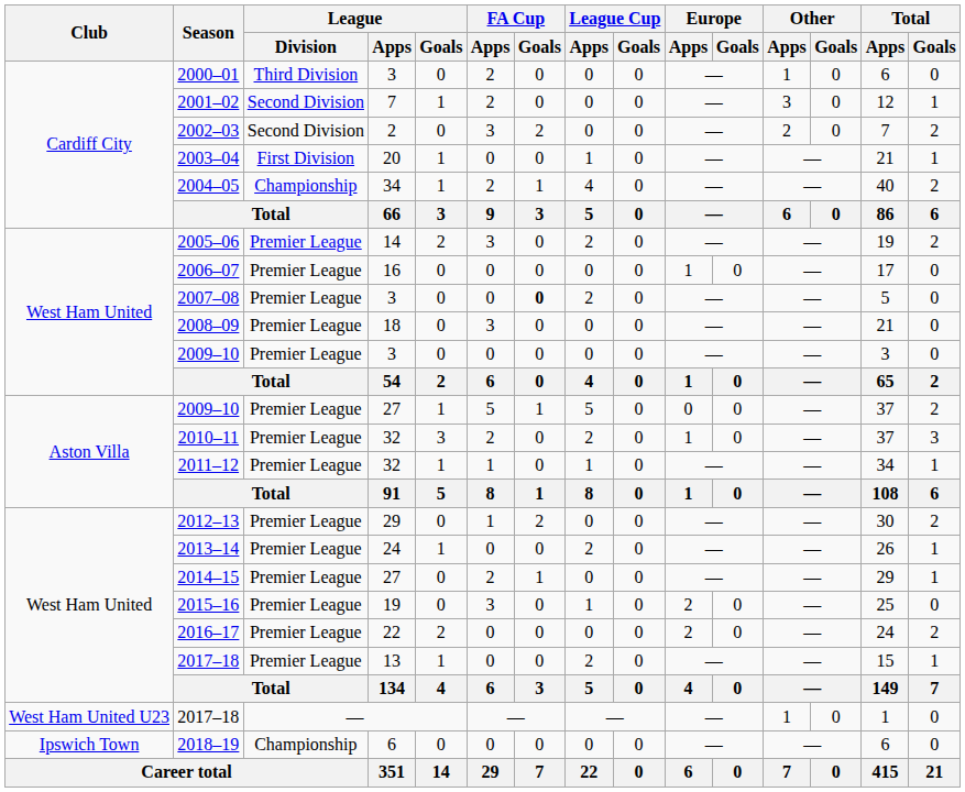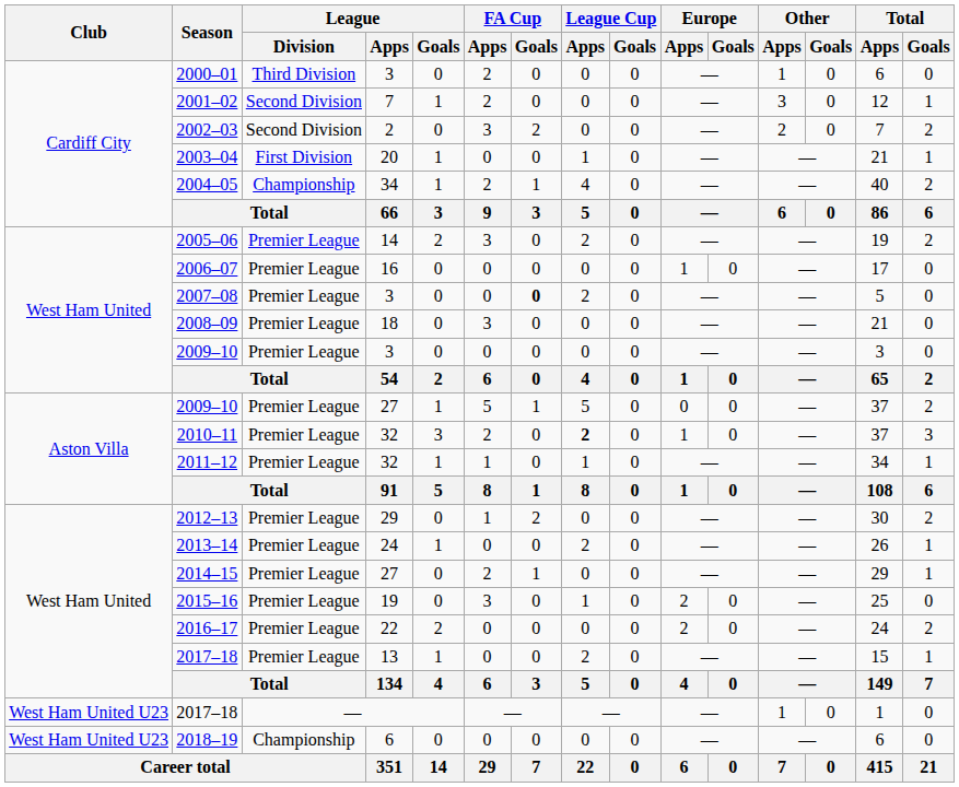 <table class=wikitable style="text-align:center">
 <tr>
 <th rowspan=2>Club</th>
 <th rowspan=2>Season</th>
 <th colspan=3>League</th>
 <th colspan=2><a href='#'>FA Cup</a></th>
 <th colspan=2><a href='#'>League Cup</a></th>
 <th colspan=2>Europe</th>
 <th colspan=2>Other</th>
 <th colspan=2>Total</th>
 </tr>
 <tr>
 <th>Division</th>
 <th>Apps</th>
 <th>Goals</th>
 <th>Apps</th>
 <th>Goals</th>
 <th>Apps</th>
 <th>Goals</th>
 <th>Apps</th>
 <th>Goals</th>
 <th>Apps</th>
 <th>Goals</th>
 <th>Apps</th>
 <th>Goals</th>
 </tr>
 <tr>
 <td rowspan=6><a href='#'>Cardiff City</a></td>
 <td><a href='#'>2000–01</a></td>
 <td><a href='#'>Third Division</a></td>
 <td>3</td>
 <td>0</td>
 <td>2</td>
 <td>0</td>
 <td>0</td>
 <td>0</td>
 <td colspan=2>—</td>
 <td>1</td>
 <td>0</td>
 <td>6</td>
 <td>0</td>
 </tr>
 <tr>
 <td><a href='#'>2001–02</a></td>
 <td><a href='#'>Second Division</a></td>
 <td>7</td>
 <td>1</td>
 <td>2</td>
 <td>0</td>
 <td>0</td>
 <td>0</td>
 <td colspan=2>—</td>
 <td>3</td>
 <td>0</td>
 <td>12</td>
 <td>1</td>
 </tr>
 <tr>
 <td><a href='#'>2002–03</a></td>
 <td>Second Division</td>
 <td>2</td>
 <td>0</td>
 <td>3</td>
 <td>2</td>
 <td>0</td>
 <td>0</td>
 <td colspan=2>—</td>
 <td>2</td>
 <td>0</td>
 <td>7</td>
 <td>2</td>
 </tr>
 <tr>
 <td><a href='#'>2003–04</a></td>
 <td><a href='#'>First Division</a></td>
 <td>20</td>
 <td>1</td>
 <td>0</td>
 <td>0</td>
 <td>1</td>
 <td>0</td>
 <td colspan=2>—</td>
 <td colspan=2>—</td>
 <td>21</td>
 <td>1</td>
 </tr>
 <tr>
 <td><a href='#'>2004–05</a></td>
 <td><a href='#'>Championship</a></td>
 <td>34</td>
 <td>1</td>
 <td>2</td>
 <td>1</td>
 <td>4</td>
 <td>0</td>
 <td colspan=2>—</td>
 <td colspan=2>—</td>
 <td>40</td>
 <td>2</td>
 </tr>
 <tr>
 <th colspan=2>Total</th>
 <th>66</th>
 <th>3</th>
 <th>9</th>
 <th>3</th>
 <th>5</th>
 <th>0</th>
 <th colspan=2>—</th>
 <th>6</th>
 <th>0</th>
 <th>86</th>
 <th>6</th>
 </tr>
 <tr>
 <td rowspan=6><a href='#'>West Ham United</a></td>
 <td><a href='#'>2005–06</a></td>
 <td><a href='#'>Premier League</a></td>
 <td>14</td>
 <td>2</td>
 <td>3</td>
 <td>0</td>
 <td>2</td>
 <td>0</td>
 <td colspan=2>—</td>
 <td colspan=2>—</td>
 <td>19</td>
 <td>2</td>
 </tr>
 <tr>
 <td><a href='#'>2006–07</a></td>
 <td>Premier League</td>
 <td>16</td>
 <td>0</td>
 <td>0</td>
 <td>0</td>
 <td>0</td>
 <td>0</td>
 <td>1</td>
 <td>0</td>
 <td colspan="2">—</td>
 <td>17</td>
 <td>0</td>
 </tr>
 <tr>
 <td><a href='#'>2007–08</a></td>
 <td>Premier League</td>
 <td>3</td>
 <td>0</td>
 <td>0</td>
 <td><strong>0</strong></td>
 <td>2</td>
 <td>0</td>
 <td colspan=2>—</td>
 <td colspan=2>—</td>
 <td>5</td>
 <td>0</td>
 </tr>
 <tr>
 <td><a href='#'>2008–09</a></td>
 <td>Premier League</td>
 <td>18</td>
 <td>0</td>
 <td>3</td>
 <td>0</td>
 <td>0</td>
 <td>0</td>
 <td colspan=2>—</td>
 <td colspan=2>—</td>
 <td>21</td>
 <td>0</td>
 </tr>
 <tr>
 <td><a href='#'>2009–10</a></td>
 <td>Premier League</td>
 <td>3</td>
 <td>0</td>
 <td>0</td>
 <td>0</td>
 <td>0</td>
 <td>0</td>
 <td colspan=2>—</td>
 <td colspan=2>—</td>
 <td>3</td>
 <td>0</td>
 </tr>
 <tr>
 <th colspan=2>Total</th>
 <th>54</th>
 <th>2</th>
 <th>6</th>
 <th>0</th>
 <th>4</th>
 <th>0</th>
 <th>1</th>
 <th>0</th>
 <th colspan=2>—</th>
 <th>65</th>
 <th>2</th>
 </tr>
 <tr>
 <td rowspan=4><a href='#'>Aston Villa</a></td>
 <td><a href='#'>2009–10</a></td>
 <td>Premier League</td>
 <td>27</td>
 <td>1</td>
 <td>5</td>
 <td>1</td>
 <td>5</td>
 <td>0</td>
 <td>0</td>
 <td>0</td>
 <td colspan=2>—</td>
 <td>37</td>
 <td>2</td>
 </tr>
 <tr>
 <td><a href='#'>2010–11</a></td>
 <td>Premier League</td>
 <td>32</td>
 <td>3</td>
 <td>2</td>
 <td>0</td>
-<td>2</td>
+<td><strong>2</strong></td>
 <td>0</td>
 <td>1</td>
 <td>0</td>
 <td colspan=2>—</td>
 <td>37</td>
 <td>3</td>
 </tr>
 <tr>
 <td><a href='#'>2011–12</a></td>
 <td>Premier League</td>
 <td>32</td>
 <td>1</td>
 <td>1</td>
 <td>0</td>
 <td>1</td>
 <td>0</td>
 <td colspan=2>—</td>
 <td colspan=2>—</td>
 <td>34</td>
 <td>1</td>
 </tr>
 <tr>
 <th colspan=2>Total</th>
 <th>91</th>
 <th>5</th>
 <th>8</th>
 <th>1</th>
 <th>8</th>
 <th>0</th>
 <th>1</th>
 <th>0</th>
 <th colspan=2>—</th>
 <th>108</th>
 <th>6</th>
 </tr>
 <tr>
 <td rowspan=7>West Ham United</td>
 <td><a href='#'>2012–13</a></td>
 <td>Premier League</td>
 <td>29</td>
 <td>0</td>
 <td>1</td>
 <td>2</td>
 <td>0</td>
 <td>0</td>
 <td colspan=2>—</td>
 <td colspan=2>—</td>
 <td>30</td>
 <td>2</td>
 </tr>
 <tr>
 <td><a href='#'>2013–14</a></td>
 <td>Premier League</td>
 <td>24</td>
 <td>1</td>
 <td>0</td>
 <td>0</td>
 <td>2</td>
 <td>0</td>
 <td colspan=2>—</td>
 <td colspan=2>—</td>
 <td>26</td>
 <td>1</td>
 </tr>
 <tr>
 <td><a href='#'>2014–15</a></td>
 <td>Premier League</td>
 <td>27</td>
 <td>0</td>
 <td>2</td>
 <td>1</td>
 <td>0</td>
 <td>0</td>
 <td colspan=2>—</td>
 <td colspan=2>—</td>
 <td>29</td>
 <td>1</td>
 </tr>
 <tr>
 <td><a href='#'>2015–16</a></td>
 <td>Premier League</td>
 <td>19</td>
 <td>0</td>
 <td>3</td>
 <td>0</td>
 <td>1</td>
 <td>0</td>
 <td>2</td>
 <td>0</td>
 <td colspan=2>—</td>
 <td>25</td>
 <td>0</td>
 </tr>
 <tr>
 <td><a href='#'>2016–17</a></td>
 <td>Premier League</td>
 <td>22</td>
 <td>2</td>
 <td>0</td>
 <td>0</td>
 <td>0</td>
 <td>0</td>
 <td>2</td>
 <td>0</td>
 <td colspan=2>—</td>
 <td>24</td>
 <td>2</td>
 </tr>
 <tr>
 <td><a href='#'>2017–18</a></td>
 <td>Premier League</td>
 <td>13</td>
 <td>1</td>
 <td>0</td>
 <td>0</td>
 <td>2</td>
 <td>0</td>
 <td colspan=2>—</td>
 <td colspan=2>—</td>
 <td>15</td>
 <td>1</td>
 </tr>
 <tr>
 <th colspan=2>Total</th>
 <th>134</th>
 <th>4</th>
 <th>6</th>
 <th>3</th>
 <th>5</th>
 <th>0</th>
 <th>4</th>
 <th>0</th>
 <th colspan=2>—</th>
 <th>149</th>
 <th>7</th>
 </tr>
 <tr>
 <td><a href='#'>West Ham United U23</a></td>
 <td>2017–18</td>
 <td colspan=3>—</td>
 <td colspan=2>—</td>
 <td colspan=2>—</td>
 <td colspan=2>—</td>
 <td>1</td>
 <td>0</td>
 <td>1</td>
 <td>0</td>
 </tr>
 <tr>
-<td><a href='#'>Ipswich Town</a></td>
+<td><a href='#'>West Ham United U23</a></td>
 <td><a href='#'>2018–19</a></td>
 <td>Championship</td>
 <td>6</td>
 <td>0</td>
 <td>0</td>
 <td>0</td>
 <td>0</td>
 <td>0</td>
 <td colspan=2>—</td>
 <td colspan=2>—</td>
 <td>6</td>
 <td>0</td>
 </tr>
 <tr>
 <th colspan=3>Career total</th>
 <th>351</th>
 <th>14</th>
 <th>29</th>
 <th>7</th>
 <th>22</th>
 <th>0</th>
 <th>6</th>
 <th>0</th>
 <th>7</th>
 <th>0</th>
 <th>415</th>
 <th>21</th>
 </tr>
 </table>
